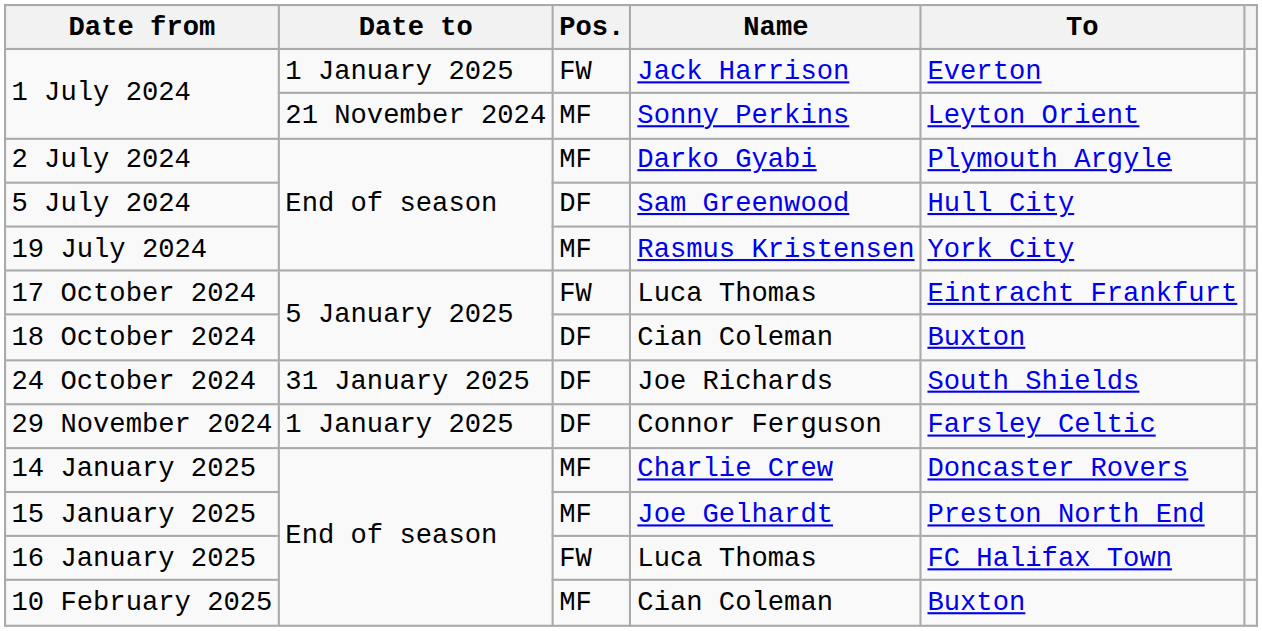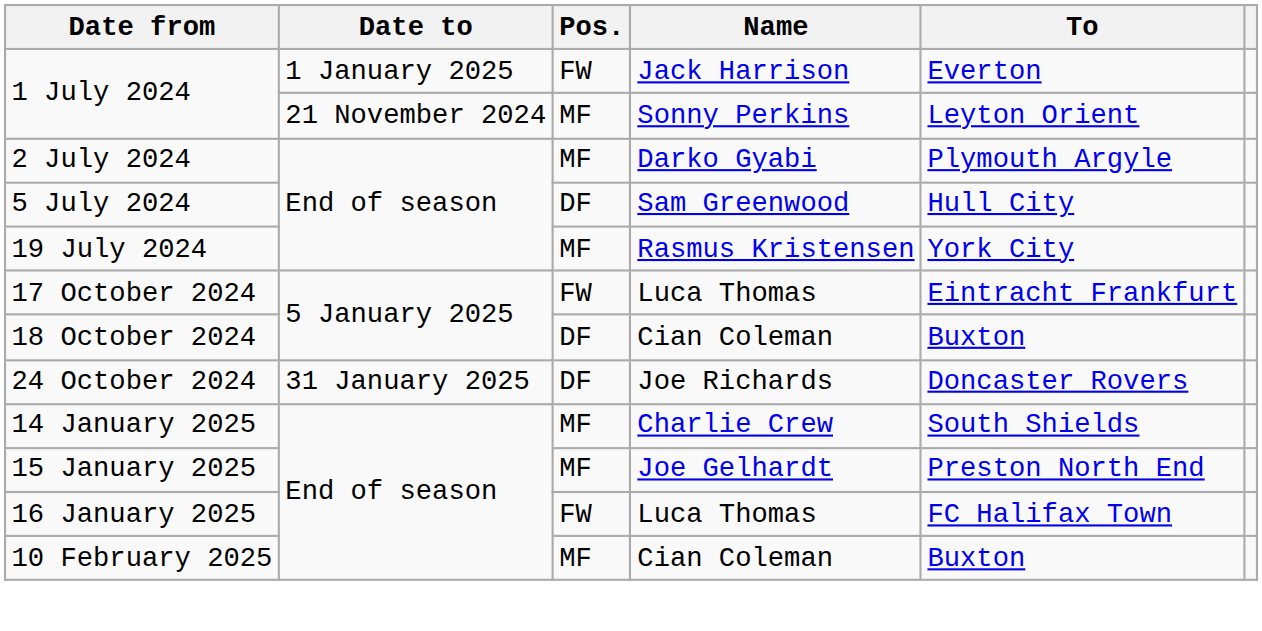 <table class="wikitable">
 <tr>
 <th>Date from</th>
 <th>Date to</th>
 <th>Pos.</th>
 <th>Name</th>
 <th>To</th>
 <th></th>
 </tr>
 <tr>
 <td rowspan="2">1 July 2024</td>
 <td>1 January 2025</td>
 <td>FW</td>
 <td> <a href='#'>Jack Harrison</a></td>
 <td> <a href='#'>Everton</a></td>
 <td></td>
 </tr>
 <tr>
 <td>21 November 2024</td>
 <td>MF</td>
 <td> <a href='#'>Sonny Perkins</a></td>
 <td> <a href='#'>Leyton Orient</a></td>
 <td></td>
 </tr>
 <tr>
 <td>2 July 2024</td>
 <td rowspan="3">End of season</td>
 <td>MF</td>
 <td> <a href='#'>Darko Gyabi</a></td>
 <td> <a href='#'>Plymouth Argyle</a></td>
 <td></td>
 </tr>
 <tr>
 <td>5 July 2024</td>
 <td>DF</td>
 <td> <a href='#'>Sam Greenwood</a></td>
 <td> <a href='#'>Hull City</a></td>
 <td></td>
 </tr>
 <tr>
 <td>19 July 2024</td>
 <td>MF</td>
 <td> <a href='#'>Rasmus Kristensen</a></td>
 <td> <a href='#'>York City</a></td>
 <td></td>
 </tr>
 <tr>
 <td>17 October 2024</td>
 <td rowspan="2">5 January 2025</td>
 <td>FW</td>
 <td> Luca Thomas</td>
 <td> <a href='#'>Eintracht Frankfurt</a></td>
 <td></td>
 </tr>
 <tr>
 <td>18 October 2024</td>
 <td>DF</td>
 <td> Cian Coleman</td>
 <td> <a href='#'>Buxton</a></td>
 <td></td>
 </tr>
 <tr>
 <td>24 October 2024</td>
 <td>31 January 2025</td>
 <td>DF</td>
 <td> Joe Richards</td>
-<td> <a href='#'>South Shields</a></td>
-<td></td>
-</tr>
-<tr>
-<td>29 November 2024</td>
-<td>1 January 2025</td>
-<td>DF</td>
-<td> Connor Ferguson</td>
-<td> <a href='#'>Farsley Celtic</a></td>
+<td> <a href='#'>Doncaster Rovers</a></td>
 <td></td>
 </tr>
 <tr>
 <td>14 January 2025</td>
 <td rowspan="4">End of season</td>
 <td>MF</td>
 <td> <a href='#'>Charlie Crew</a></td>
-<td> <a href='#'>Doncaster Rovers</a></td>
+<td> <a href='#'>South Shields</a></td>
 <td></td>
 </tr>
 <tr>
 <td>15 January 2025</td>
 <td>MF</td>
 <td> <a href='#'>Joe Gelhardt</a></td>
 <td> <a href='#'>Preston North End</a></td>
 <td></td>
 </tr>
 <tr>
 <td>16 January 2025</td>
 <td>FW</td>
 <td> Luca Thomas</td>
 <td> <a href='#'>FC Halifax Town</a></td>
 <td></td>
 </tr>
 <tr>
 <td>10 February 2025</td>
 <td>MF</td>
 <td> Cian Coleman</td>
 <td> <a href='#'>Buxton</a></td>
 <td></td>
 </tr>
 </table>
